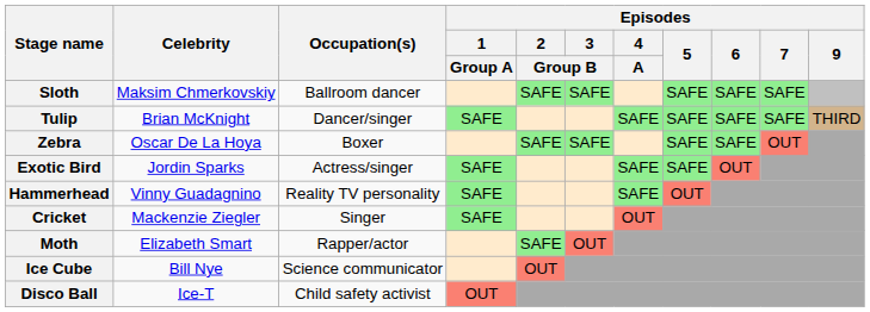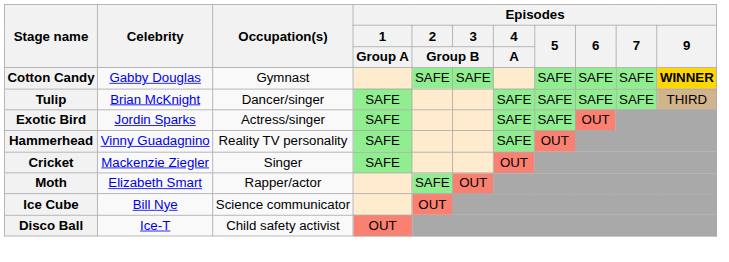 <table class="wikitable nowrap" style="text-align:center; ">
 <tr>
 <th rowspan="3">Stage name</th>
 <th rowspan="3">Celebrity</th>
 <th rowspan="3">Occupation(s)</th>
 <th colspan="8">Episodes</th>
 </tr>
 <tr>
 <th rowspan="1">1</th>
 <th rowspan="1">2</th>
 <th rowspan="1">3</th>
 <th rowspan="1">4</th>
 <th rowspan="2">5</th>
 <th rowspan="2">6</th>
 <th rowspan="2">7</th>
 <th rowspan="2">9</th>
 </tr>
 <tr>
 <th>Group A</th>
 <th colspan="2">Group B</th>
 <th>A</th>
 </tr>
 <tr>
-<th>Sloth</th>
-<td><a href='#'>Maksim Chmerkovskiy</a></td>
-<td>Ballroom dancer</td>
+<th>Cotton Candy</th>
+<td><a href='#'>Gabby Douglas</a></td>
+<td>Gymnast</td>
 <td bgcolor=#FFEBCD></td>
 <td bgcolor=lightgreen>SAFE</td>
 <td bgcolor=lightgreen>SAFE</td>
 <td bgcolor=#FFEBCD></td>
 <td bgcolor=lightgreen>SAFE</td>
 <td bgcolor=lightgreen>SAFE</td>
 <td bgcolor=lightgreen>SAFE</td>
-<td bgcolor=silver></td>
+<td bgcolor=gold><strong>WINNER</strong></td>
 </tr>
 <tr>
 <th>Tulip</th>
 <td><a href='#'>Brian McKnight</a></td>
 <td>Dancer/singer</td>
 <td bgcolor=lightgreen>SAFE</td>
 <td bgcolor=#FFEBCD></td>
 <td bgcolor=#FFEBCD></td>
 <td bgcolor=lightgreen>SAFE</td>
 <td bgcolor=lightgreen>SAFE</td>
 <td bgcolor=lightgreen>SAFE</td>
 <td bgcolor=lightgreen>SAFE</td>
 <td bgcolor=tan>THIRD</td>
-</tr>
-<tr>
-<th>Zebra</th>
-<td><a href='#'>Oscar De La Hoya</a></td>
-<td>Boxer</td>
-<td bgcolor=#FFEBCD></td>
-<td bgcolor=lightgreen>SAFE</td>
-<td bgcolor=lightgreen>SAFE</td>
-<td bgcolor=#FFEBCD></td>
-<td bgcolor=lightgreen>SAFE</td>
-<td bgcolor=lightgreen>SAFE</td>
-<td bgcolor=salmon>OUT</td>
-<td bgcolor=darkgrey></td>
 </tr>
 <tr>
 <th>Exotic Bird</th>
 <td><a href='#'>Jordin Sparks</a></td>
 <td>Actress/singer</td>
 <td bgcolor=lightgreen>SAFE</td>
 <td bgcolor=#FFEBCD></td>
 <td bgcolor=#FFEBCD></td>
 <td bgcolor=lightgreen>SAFE</td>
 <td bgcolor=lightgreen>SAFE</td>
 <td bgcolor=salmon>OUT</td>
 <td colspan=2 bgcolor=darkgrey></td>
 </tr>
 <tr>
 <th>Hammerhead</th>
 <td><a href='#'>Vinny Guadagnino</a></td>
 <td>Reality TV personality</td>
 <td bgcolor=lightgreen>SAFE</td>
 <td bgcolor=#FFEBCD></td>
 <td bgcolor=#FFEBCD></td>
 <td bgcolor=lightgreen>SAFE</td>
 <td bgcolor=salmon>OUT</td>
 <td colspan=3 bgcolor=darkgrey></td>
 </tr>
 <tr>
 <th>Cricket</th>
 <td><a href='#'>Mackenzie Ziegler</a></td>
 <td>Singer</td>
 <td bgcolor=lightgreen>SAFE</td>
 <td bgcolor=#FFEBCD></td>
 <td bgcolor=#FFEBCD></td>
 <td bgcolor=salmon>OUT</td>
 <td colspan=4 bgcolor=darkgrey></td>
 </tr>
 <tr>
 <th>Moth</th>
 <td><a href='#'>Elizabeth Smart</a></td>
 <td>Rapper/actor</td>
 <td bgcolor=#FFEBCD></td>
 <td bgcolor=lightgreen>SAFE</td>
 <td bgcolor=salmon>OUT</td>
 <td colspan=5 bgcolor=darkgrey></td>
 </tr>
 <tr>
 <th>Ice Cube</th>
 <td><a href='#'>Bill Nye</a></td>
 <td>Science communicator</td>
 <td bgcolor=#FFEBCD></td>
 <td bgcolor=salmon>OUT</td>
 <td colspan=6 bgcolor=darkgrey></td>
 </tr>
 <tr>
 <th>Disco Ball</th>
 <td><a href='#'>Ice-T</a></td>
 <td>Child safety activist</td>
 <td bgcolor=salmon>OUT</td>
 <td colspan=7 bgcolor=darkgrey></td>
 </tr>
 </table>
